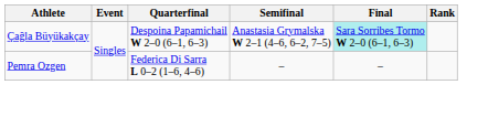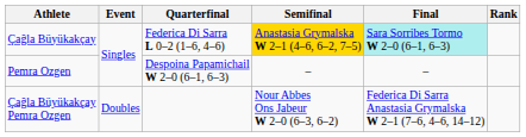 <table class="wikitable">
 <tr>
 <th>Athlete</th>
 <th>Event</th>
 <th>Quarterfinal</th>
 <th>Semifinal</th>
 <th>Final</th>
 <th>Rank</th>
 </tr>
 <tr>
 <td><a href='#'>Çağla Büyükakçay</a></td>
 <td rowspan=2><a href='#'>Singles</a></td>
-<td> <a href='#'>Despoina Papamichail</a> <br> <strong>W</strong> 2–0 (6–1, 6–3)</td>
-<td> <a href='#'>Anastasia Grymalska</a> <br> <strong>W</strong> 2–1 (4–6, 6–2, 7–5)</td>
+<td> <a href='#'>Federica Di Sarra</a> <br> <strong>L</strong> 0–2 (1–6, 4–6)</td>
+<td style="background: gold;"> <a href='#'>Anastasia Grymalska</a> <br> <strong>W</strong> 2–1 (4–6, 6–2, 7–5)</td>
 <td style="background: paleturquoise;"> <a href='#'>Sara Sorribes Tormo</a> <br> <strong>W</strong> 2–0 (6–1, 6–3)</td>
 <td align=center></td>
 </tr>
 <tr>
 <td><a href='#'>Pemra Ozgen</a></td>
-<td> <a href='#'>Federica Di Sarra</a> <br> <strong>L</strong> 0–2 (1–6, 4–6)</td>
+<td> <a href='#'>Despoina Papamichail</a> <br> <strong>W</strong> 2–0 (6–1, 6–3)</td>
 <td align=center>–</td>
 <td align=center>–</td>
 <td></td>
 </tr>
+<tr>
+<td><a href='#'>Çağla Büyükakçay</a> <br> <a href='#'>Pemra Ozgen</a></td>
+<td><a href='#'>Doubles</a></td>
+<td></td>
+<td> <a href='#'>Nour Abbes</a> <br> <a href='#'>Ons Jabeur</a> <br> <strong>W</strong> 2–0 (6–3, 6–2)</td>
+<td> <a href='#'>Federica Di Sarra</a> <br> <a href='#'>Anastasia Grymalska</a> <br> <strong>W</strong> 2–1 (7–6, 4–6, 14–12)</td>
+<td align=center></td>
+</tr>
 </table>
